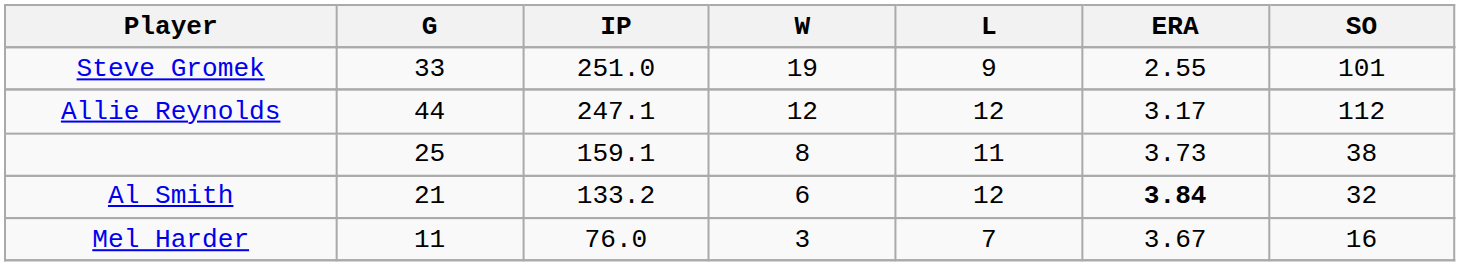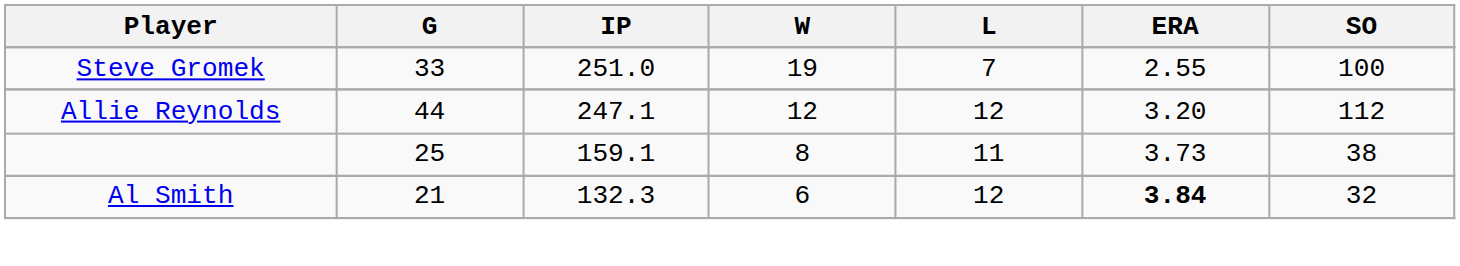 <table class="wikitable sortable">
 <tr>
 <th bgcolor="#DDDDFF" width="16%">Player</th>
 <th bgcolor="#DDDDFF" width="9%">G</th>
 <th bgcolor="#DDDDFF" width="9%">IP</th>
 <th bgcolor="#DDDDFF" width="9%">W</th>
 <th bgcolor="#DDDDFF" width="9%">L</th>
 <th bgcolor="#DDDDFF" width="9%">ERA</th>
 <th bgcolor="#DDDDFF" width="9%">SO</th>
 </tr>
 <tr>
 </tr>
 <tr align="center">
 <td><a href='#'>Steve Gromek</a></td>
 <td>33</td>
 <td>251.0</td>
 <td>19</td>
-<td>9</td>
+<td>7</td>
 <td>2.55</td>
-<td>101</td>
+<td>100</td>
 </tr>
 <tr>
 </tr>
 <tr align="center">
 <td><a href='#'>Allie Reynolds</a></td>
 <td>44</td>
 <td>247.1</td>
 <td>12</td>
 <td>12</td>
-<td>3.17</td>
+<td>3.20</td>
 <td>112</td>
 </tr>
 <tr align="center">
 <td></td>
 <td>25</td>
 <td>159.1</td>
 <td>8</td>
 <td>11</td>
 <td>3.73</td>
 <td>38</td>
 </tr>
 <tr>
 </tr>
 <tr align="center">
 <td><a href='#'>Al Smith</a></td>
 <td>21</td>
-<td>133.2</td>
+<td>132.3</td>
 <td>6</td>
 <td>12</td>
 <td><strong>3.84</strong></td>
 <td>32</td>
 </tr>
 <tr>
 </tr>
 <tr align="center">
-<td><a href='#'>Mel Harder</a></td>
-<td>11</td>
-<td>76.0</td>
-<td>3</td>
-<td>7</td>
-<td>3.67</td>
-<td>16</td>
-</tr>
-<tr align="center">
 </tr>
 </table>
